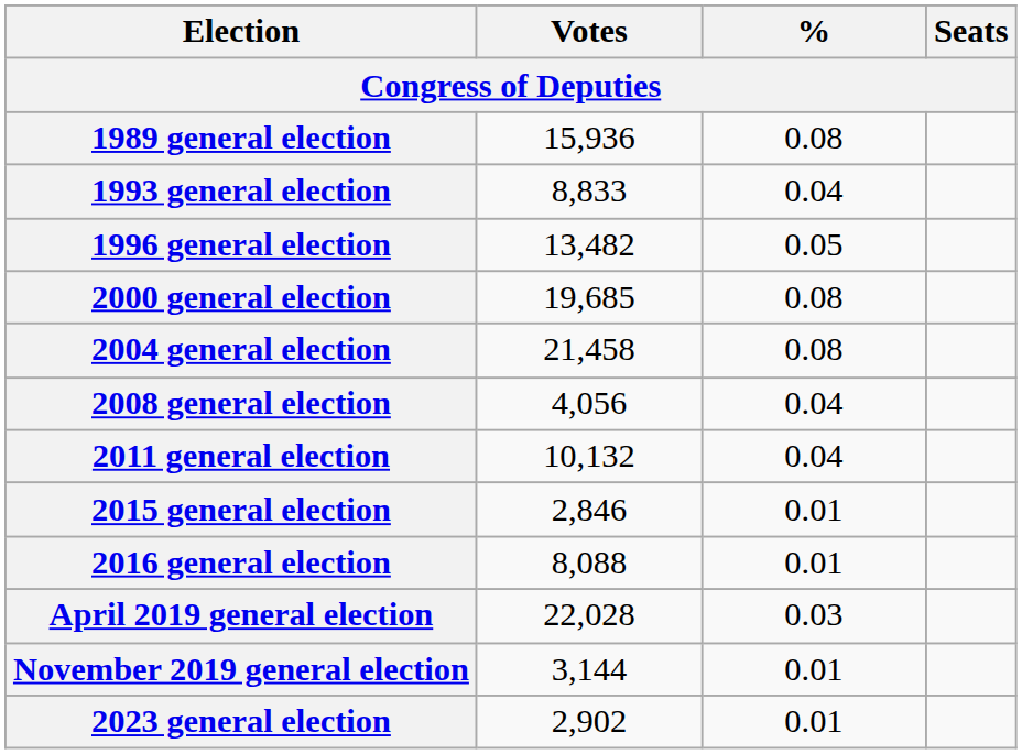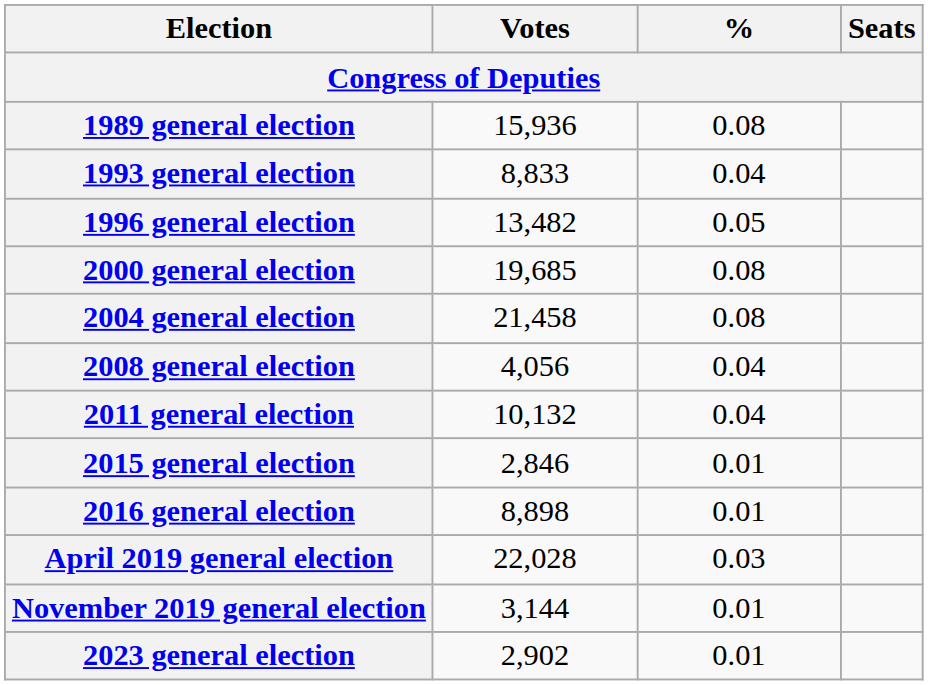 <table class="wikitable" style="text-align:center">
 <tr>
 <th>Election</th>
 <th style="width:100px">Votes</th>
 <th style="width:100px">%</th>
 <th>Seats</th>
 </tr>
 <tr>
 <th colspan="4"><a href='#'>Congress of Deputies</a></th>
 </tr>
 <tr>
 <th><a href='#'>1989 general election</a></th>
 <td>15,936</td>
 <td>0.08</td>
 <td></td>
 </tr>
 <tr>
 <th><a href='#'>1993 general election</a></th>
 <td>8,833</td>
 <td>0.04</td>
 <td></td>
 </tr>
 <tr>
 <th><a href='#'>1996 general election</a></th>
 <td>13,482</td>
 <td>0.05</td>
 <td></td>
 </tr>
 <tr>
 <th><a href='#'>2000 general election</a></th>
 <td>19,685</td>
 <td>0.08</td>
 <td></td>
 </tr>
 <tr>
 <th><a href='#'>2004 general election</a></th>
 <td>21,458</td>
 <td>0.08</td>
 <td></td>
 </tr>
 <tr>
 <th><a href='#'>2008 general election</a></th>
 <td>4,056</td>
 <td>0.04</td>
 <td></td>
 </tr>
 <tr>
 <th><a href='#'>2011 general election</a></th>
 <td>10,132</td>
 <td>0.04</td>
 <td></td>
 </tr>
 <tr>
 <th><a href='#'>2015 general election</a></th>
 <td>2,846</td>
 <td>0.01</td>
 <td></td>
 </tr>
 <tr>
 <th><a href='#'>2016 general election</a></th>
-<td>8,088</td>
+<td>8,898</td>
 <td>0.01</td>
 <td></td>
 </tr>
 <tr>
 <th><a href='#'>April 2019 general election</a></th>
 <td>22,028</td>
 <td>0.03</td>
 <td></td>
 </tr>
 <tr>
 <th><a href='#'>November 2019 general election</a></th>
 <td>3,144</td>
 <td>0.01</td>
 <td></td>
 </tr>
 <tr>
 <th><a href='#'>2023 general election</a></th>
 <td>2,902</td>
 <td>0.01</td>
 <td></td>
 </tr>
 </table>
